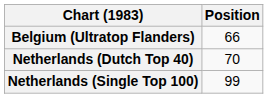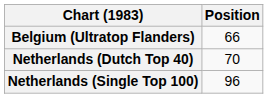 <table class="wikitable sortable plainrowheaders" style="text-align:center">
 <tr>
 <th scope="col">Chart (1983)</th>
 <th scope="col">Position</th>
 </tr>
 <tr>
 <th scope="row">Belgium (Ultratop Flanders)</th>
 <td>66</td>
 </tr>
 <tr>
 <th scope="row">Netherlands (Dutch Top 40)</th>
 <td>70</td>
 </tr>
 <tr>
 <th scope="row">Netherlands (Single Top 100)</th>
-<td>99</td>
+<td>96</td>
 </tr>
 </table>
